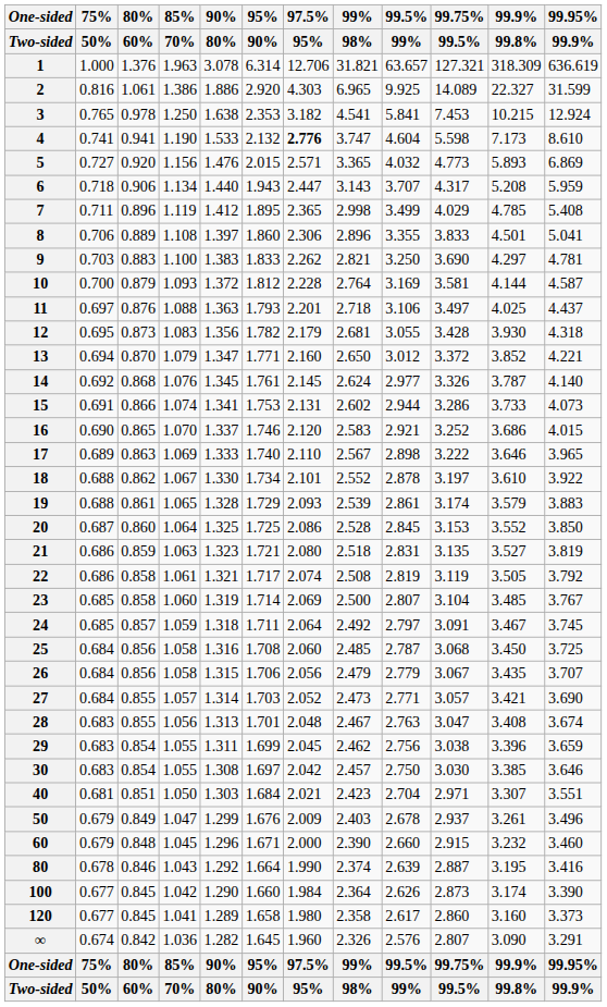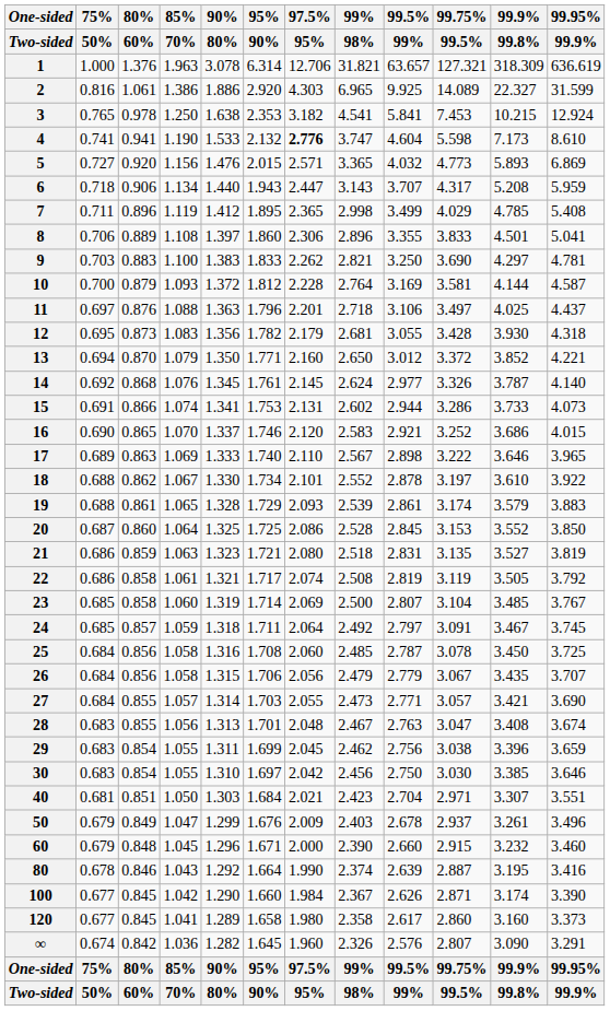 <table class="wikitable">
 <tr>
 <th><em>One-sided</em></th>
 <th>75%</th>
 <th>80%</th>
 <th>85%</th>
 <th>90%</th>
 <th>95%</th>
 <th>97.5%</th>
 <th>99%</th>
 <th>99.5%</th>
 <th>99.75%</th>
 <th>99.9%</th>
 <th>99.95%</th>
 </tr>
 <tr>
 <th><em>Two-sided</em></th>
 <th>50%</th>
 <th>60%</th>
 <th>70%</th>
 <th>80%</th>
 <th>90%</th>
 <th>95%</th>
 <th>98%</th>
 <th>99%</th>
 <th>99.5%</th>
 <th>99.8%</th>
 <th>99.9%</th>
 </tr>
 <tr>
 <th>1</th>
 <td>1.000</td>
 <td>1.376</td>
 <td>1.963</td>
 <td>3.078</td>
 <td>6.314</td>
 <td>12.706</td>
 <td>31.821</td>
 <td>63.657</td>
 <td>127.321</td>
 <td>318.309</td>
 <td>636.619</td>
 </tr>
 <tr>
 <th>2</th>
 <td>0.816</td>
 <td>1.061</td>
 <td>1.386</td>
 <td>1.886</td>
 <td>2.920</td>
 <td>4.303</td>
 <td>6.965</td>
 <td>9.925</td>
 <td>14.089</td>
 <td>22.327</td>
 <td>31.599</td>
 </tr>
 <tr>
 <th>3</th>
 <td>0.765</td>
 <td>0.978</td>
 <td>1.250</td>
 <td>1.638</td>
 <td>2.353</td>
 <td>3.182</td>
 <td>4.541</td>
 <td>5.841</td>
 <td>7.453</td>
 <td>10.215</td>
 <td>12.924</td>
 </tr>
 <tr>
 <th>4</th>
 <td>0.741</td>
 <td>0.941</td>
 <td>1.190</td>
 <td>1.533</td>
 <td>2.132</td>
 <td><strong>2.776</strong></td>
 <td>3.747</td>
 <td>4.604</td>
 <td>5.598</td>
 <td>7.173</td>
 <td>8.610</td>
 </tr>
 <tr>
 <th>5</th>
 <td>0.727</td>
 <td>0.920</td>
 <td>1.156</td>
 <td>1.476</td>
 <td>2.015</td>
 <td>2.571</td>
 <td>3.365</td>
 <td>4.032</td>
 <td>4.773</td>
 <td>5.893</td>
 <td>6.869</td>
 </tr>
 <tr>
 <th>6</th>
 <td>0.718</td>
 <td>0.906</td>
 <td>1.134</td>
 <td>1.440</td>
 <td>1.943</td>
 <td>2.447</td>
 <td>3.143</td>
 <td>3.707</td>
 <td>4.317</td>
 <td>5.208</td>
 <td>5.959</td>
 </tr>
 <tr>
 <th>7</th>
 <td>0.711</td>
 <td>0.896</td>
 <td>1.119</td>
 <td>1.412</td>
 <td>1.895</td>
 <td>2.365</td>
 <td>2.998</td>
 <td>3.499</td>
 <td>4.029</td>
 <td>4.785</td>
 <td>5.408</td>
 </tr>
 <tr>
 <th>8</th>
 <td>0.706</td>
 <td>0.889</td>
 <td>1.108</td>
 <td>1.397</td>
 <td>1.860</td>
 <td>2.306</td>
 <td>2.896</td>
 <td>3.355</td>
 <td>3.833</td>
 <td>4.501</td>
 <td>5.041</td>
 </tr>
 <tr>
 <th>9</th>
 <td>0.703</td>
 <td>0.883</td>
 <td>1.100</td>
 <td>1.383</td>
 <td>1.833</td>
 <td>2.262</td>
 <td>2.821</td>
 <td>3.250</td>
 <td>3.690</td>
 <td>4.297</td>
 <td>4.781</td>
 </tr>
 <tr>
 <th>10</th>
 <td>0.700</td>
 <td>0.879</td>
 <td>1.093</td>
 <td>1.372</td>
 <td>1.812</td>
 <td>2.228</td>
 <td>2.764</td>
 <td>3.169</td>
 <td>3.581</td>
 <td>4.144</td>
 <td>4.587</td>
 </tr>
 <tr>
 <th>11</th>
 <td>0.697</td>
 <td>0.876</td>
 <td>1.088</td>
 <td>1.363</td>
-<td>1.793</td>
+<td>1.796</td>
 <td>2.201</td>
 <td>2.718</td>
 <td>3.106</td>
 <td>3.497</td>
 <td>4.025</td>
 <td>4.437</td>
 </tr>
 <tr>
 <th>12</th>
 <td>0.695</td>
 <td>0.873</td>
 <td>1.083</td>
 <td>1.356</td>
 <td>1.782</td>
 <td>2.179</td>
 <td>2.681</td>
 <td>3.055</td>
 <td>3.428</td>
 <td>3.930</td>
 <td>4.318</td>
 </tr>
 <tr>
 <th>13</th>
 <td>0.694</td>
 <td>0.870</td>
 <td>1.079</td>
-<td>1.347</td>
+<td>1.350</td>
 <td>1.771</td>
 <td>2.160</td>
 <td>2.650</td>
 <td>3.012</td>
 <td>3.372</td>
 <td>3.852</td>
 <td>4.221</td>
 </tr>
 <tr>
 <th>14</th>
 <td>0.692</td>
 <td>0.868</td>
 <td>1.076</td>
 <td>1.345</td>
 <td>1.761</td>
 <td>2.145</td>
 <td>2.624</td>
 <td>2.977</td>
 <td>3.326</td>
 <td>3.787</td>
 <td>4.140</td>
 </tr>
 <tr>
 <th>15</th>
 <td>0.691</td>
 <td>0.866</td>
 <td>1.074</td>
 <td>1.341</td>
 <td>1.753</td>
 <td>2.131</td>
 <td>2.602</td>
 <td>2.944</td>
 <td>3.286</td>
 <td>3.733</td>
 <td>4.073</td>
 </tr>
 <tr>
 <th>16</th>
 <td>0.690</td>
 <td>0.865</td>
 <td>1.070</td>
 <td>1.337</td>
 <td>1.746</td>
 <td>2.120</td>
 <td>2.583</td>
 <td>2.921</td>
 <td>3.252</td>
 <td>3.686</td>
 <td>4.015</td>
 </tr>
 <tr>
 <th>17</th>
 <td>0.689</td>
 <td>0.863</td>
 <td>1.069</td>
 <td>1.333</td>
 <td>1.740</td>
 <td>2.110</td>
 <td>2.567</td>
 <td>2.898</td>
 <td>3.222</td>
 <td>3.646</td>
 <td>3.965</td>
 </tr>
 <tr>
 <th>18</th>
 <td>0.688</td>
 <td>0.862</td>
 <td>1.067</td>
 <td>1.330</td>
 <td>1.734</td>
 <td>2.101</td>
 <td>2.552</td>
 <td>2.878</td>
 <td>3.197</td>
 <td>3.610</td>
 <td>3.922</td>
 </tr>
 <tr>
 <th>19</th>
 <td>0.688</td>
 <td>0.861</td>
 <td>1.065</td>
 <td>1.328</td>
 <td>1.729</td>
 <td>2.093</td>
 <td>2.539</td>
 <td>2.861</td>
 <td>3.174</td>
 <td>3.579</td>
 <td>3.883</td>
 </tr>
 <tr>
 <th>20</th>
 <td>0.687</td>
 <td>0.860</td>
 <td>1.064</td>
 <td>1.325</td>
 <td>1.725</td>
 <td>2.086</td>
 <td>2.528</td>
 <td>2.845</td>
 <td>3.153</td>
 <td>3.552</td>
 <td>3.850</td>
 </tr>
 <tr>
 <th>21</th>
 <td>0.686</td>
 <td>0.859</td>
 <td>1.063</td>
 <td>1.323</td>
 <td>1.721</td>
 <td>2.080</td>
 <td>2.518</td>
 <td>2.831</td>
 <td>3.135</td>
 <td>3.527</td>
 <td>3.819</td>
 </tr>
 <tr>
 <th>22</th>
 <td>0.686</td>
 <td>0.858</td>
 <td>1.061</td>
 <td>1.321</td>
 <td>1.717</td>
 <td>2.074</td>
 <td>2.508</td>
 <td>2.819</td>
 <td>3.119</td>
 <td>3.505</td>
 <td>3.792</td>
 </tr>
 <tr>
 <th>23</th>
 <td>0.685</td>
 <td>0.858</td>
 <td>1.060</td>
 <td>1.319</td>
 <td>1.714</td>
 <td>2.069</td>
 <td>2.500</td>
 <td>2.807</td>
 <td>3.104</td>
 <td>3.485</td>
 <td>3.767</td>
 </tr>
 <tr>
 <th>24</th>
 <td>0.685</td>
 <td>0.857</td>
 <td>1.059</td>
 <td>1.318</td>
 <td>1.711</td>
 <td>2.064</td>
 <td>2.492</td>
 <td>2.797</td>
 <td>3.091</td>
 <td>3.467</td>
 <td>3.745</td>
 </tr>
 <tr>
 <th>25</th>
 <td>0.684</td>
 <td>0.856</td>
 <td>1.058</td>
 <td>1.316</td>
 <td>1.708</td>
 <td>2.060</td>
 <td>2.485</td>
 <td>2.787</td>
-<td>3.068</td>
+<td>3.078</td>
 <td>3.450</td>
 <td>3.725</td>
 </tr>
 <tr>
 <th>26</th>
 <td>0.684</td>
 <td>0.856</td>
 <td>1.058</td>
 <td>1.315</td>
 <td>1.706</td>
 <td>2.056</td>
 <td>2.479</td>
 <td>2.779</td>
 <td>3.067</td>
 <td>3.435</td>
 <td>3.707</td>
 </tr>
 <tr>
 <th>27</th>
 <td>0.684</td>
 <td>0.855</td>
 <td>1.057</td>
 <td>1.314</td>
 <td>1.703</td>
-<td>2.052</td>
+<td>2.055</td>
 <td>2.473</td>
 <td>2.771</td>
 <td>3.057</td>
 <td>3.421</td>
 <td>3.690</td>
 </tr>
 <tr>
 <th>28</th>
 <td>0.683</td>
 <td>0.855</td>
 <td>1.056</td>
 <td>1.313</td>
 <td>1.701</td>
 <td>2.048</td>
 <td>2.467</td>
 <td>2.763</td>
 <td>3.047</td>
 <td>3.408</td>
 <td>3.674</td>
 </tr>
 <tr>
 <th>29</th>
 <td>0.683</td>
 <td>0.854</td>
 <td>1.055</td>
 <td>1.311</td>
 <td>1.699</td>
 <td>2.045</td>
 <td>2.462</td>
 <td>2.756</td>
 <td>3.038</td>
 <td>3.396</td>
 <td>3.659</td>
 </tr>
 <tr>
 <th>30</th>
 <td>0.683</td>
 <td>0.854</td>
 <td>1.055</td>
-<td>1.308</td>
+<td>1.310</td>
 <td>1.697</td>
 <td>2.042</td>
-<td>2.457</td>
+<td>2.456</td>
 <td>2.750</td>
 <td>3.030</td>
 <td>3.385</td>
 <td>3.646</td>
 </tr>
 <tr>
 <th>40</th>
 <td>0.681</td>
 <td>0.851</td>
 <td>1.050</td>
 <td>1.303</td>
 <td>1.684</td>
 <td>2.021</td>
 <td>2.423</td>
 <td>2.704</td>
 <td>2.971</td>
 <td>3.307</td>
 <td>3.551</td>
 </tr>
 <tr>
 <th>50</th>
 <td>0.679</td>
 <td>0.849</td>
 <td>1.047</td>
 <td>1.299</td>
 <td>1.676</td>
 <td>2.009</td>
 <td>2.403</td>
 <td>2.678</td>
 <td>2.937</td>
 <td>3.261</td>
 <td>3.496</td>
 </tr>
 <tr>
 <th>60</th>
 <td>0.679</td>
 <td>0.848</td>
 <td>1.045</td>
 <td>1.296</td>
 <td>1.671</td>
 <td>2.000</td>
 <td>2.390</td>
 <td>2.660</td>
 <td>2.915</td>
 <td>3.232</td>
 <td>3.460</td>
 </tr>
 <tr>
 <th>80</th>
 <td>0.678</td>
 <td>0.846</td>
 <td>1.043</td>
 <td>1.292</td>
 <td>1.664</td>
 <td>1.990</td>
 <td>2.374</td>
 <td>2.639</td>
 <td>2.887</td>
 <td>3.195</td>
 <td>3.416</td>
 </tr>
 <tr>
 <th>100</th>
 <td>0.677</td>
 <td>0.845</td>
 <td>1.042</td>
 <td>1.290</td>
 <td>1.660</td>
 <td>1.984</td>
-<td>2.364</td>
+<td>2.367</td>
 <td>2.626</td>
-<td>2.873</td>
+<td>2.871</td>
 <td>3.174</td>
 <td>3.390</td>
 </tr>
 <tr>
 <th>120</th>
 <td>0.677</td>
 <td>0.845</td>
 <td>1.041</td>
 <td>1.289</td>
 <td>1.658</td>
 <td>1.980</td>
 <td>2.358</td>
 <td>2.617</td>
 <td>2.860</td>
 <td>3.160</td>
 <td>3.373</td>
 </tr>
 <tr>
 <th>∞</th>
 <td>0.674</td>
 <td>0.842</td>
 <td>1.036</td>
 <td>1.282</td>
 <td>1.645</td>
 <td>1.960</td>
 <td>2.326</td>
 <td>2.576</td>
 <td>2.807</td>
 <td>3.090</td>
 <td>3.291</td>
 </tr>
 <tr>
 <th><em>One-sided</em></th>
 <th>75%</th>
 <th>80%</th>
 <th>85%</th>
 <th>90%</th>
 <th>95%</th>
 <th>97.5%</th>
 <th>99%</th>
 <th>99.5%</th>
 <th>99.75%</th>
 <th>99.9%</th>
 <th>99.95%</th>
 </tr>
 <tr>
 <th><em>Two-sided</em></th>
 <th>50%</th>
 <th>60%</th>
 <th>70%</th>
 <th>80%</th>
 <th>90%</th>
 <th>95%</th>
 <th>98%</th>
 <th>99%</th>
 <th>99.5%</th>
 <th>99.8%</th>
 <th>99.9%</th>
 </tr>
 </table>
